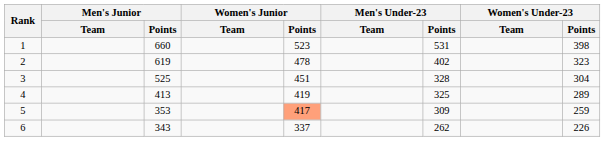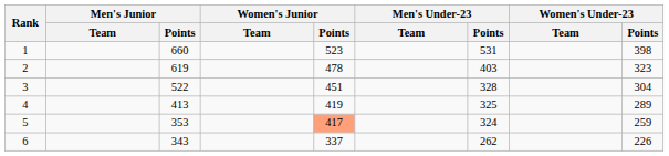 <table class="wikitable" style="text-align:center;">
 <tr>
 <th width=50 rowspan=2>Rank</th>
 <th colspan=2>Men's Junior</th>
 <th colspan=2>Women's Junior</th>
 <th colspan=2>Men's Under-23</th>
 <th colspan=2>Women's Under-23</th>
 </tr>
 <tr>
 <th width=150>Team</th>
 <th width=50>Points</th>
 <th width=150>Team</th>
 <th width=50>Points</th>
 <th width=150>Team</th>
 <th width=50>Points</th>
 <th width=150>Team</th>
 <th width=50>Points</th>
 </tr>
 <tr>
 <td>1</td>
 <td align=left></td>
 <td>660</td>
 <td align=left></td>
 <td>523</td>
 <td align=left></td>
 <td>531</td>
 <td align=left></td>
 <td>398</td>
 </tr>
 <tr>
 <td>2</td>
 <td align=left></td>
 <td>619</td>
 <td align=left></td>
 <td>478</td>
 <td align=left></td>
-<td>402</td>
+<td>403</td>
 <td align=left></td>
 <td>323</td>
 </tr>
 <tr>
 <td>3</td>
 <td align=left></td>
-<td>525</td>
+<td>522</td>
 <td align=left></td>
 <td>451</td>
 <td align=left></td>
 <td>328</td>
 <td align=left></td>
 <td>304</td>
 </tr>
 <tr>
 <td>4</td>
 <td align=left></td>
 <td>413</td>
 <td align=left></td>
 <td>419</td>
 <td align=left></td>
 <td>325</td>
 <td align=left></td>
 <td>289</td>
 </tr>
 <tr>
 <td>5</td>
 <td align=left></td>
 <td>353</td>
 <td align=left></td>
 <td style="background: lightsalmon;">417</td>
 <td align=left></td>
-<td>309</td>
+<td>324</td>
 <td align=left></td>
 <td>259</td>
 </tr>
 <tr>
 <td>6</td>
 <td align=left></td>
 <td>343</td>
 <td align=left></td>
 <td>337</td>
 <td align=left></td>
 <td>262</td>
 <td align=left></td>
 <td>226</td>
 </tr>
 </table>
